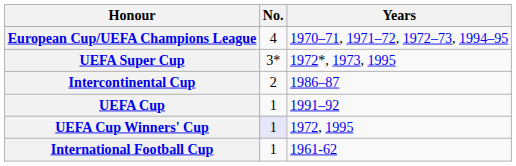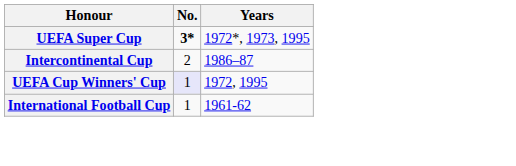 <table class="wikitable plainrowheaders">
 <tr>
 <th scope=col>Honour</th>
 <th scope=col>No.</th>
 <th scope=col>Years</th>
 </tr>
 <tr>
-<th scope=row><a href='#'>European Cup/UEFA Champions League</a></th>
-<td align=center>4</td>
-<td><a href='#'>1970–71</a>, <a href='#'>1971–72</a>, <a href='#'>1972–73</a>, <a href='#'>1994–95</a></td>
-</tr>
-<tr>
 <th scope=row><a href='#'>UEFA Super Cup</a></th>
-<td align=center>3*</td>
+<td align=center><strong>3*</strong></td>
 <td><a href='#'>1972</a>*, <a href='#'>1973</a>, <a href='#'>1995</a></td>
 </tr>
 <tr>
 <th scope=row><a href='#'>Intercontinental Cup</a></th>
 <td align=center>2</td>
 <td><a href='#'>1986–87</a></td>
-</tr>
-<tr>
-<th scope=row><a href='#'>UEFA Cup</a></th>
-<td align=center>1</td>
-<td><a href='#'>1991–92</a></td>
 </tr>
 <tr>
 <th scope=row><a href='#'>UEFA Cup Winners' Cup</a></th>
 <td align=center style="background: lavender;">1</td>
 <td><a href='#'>1972</a>, <a href='#'>1995</a></td>
 </tr>
 <tr>
 <th scope=row><a href='#'>International Football Cup</a></th>
 <td align=center>1</td>
 <td><a href='#'>1961-62</a></td>
 </tr>
 </table>
